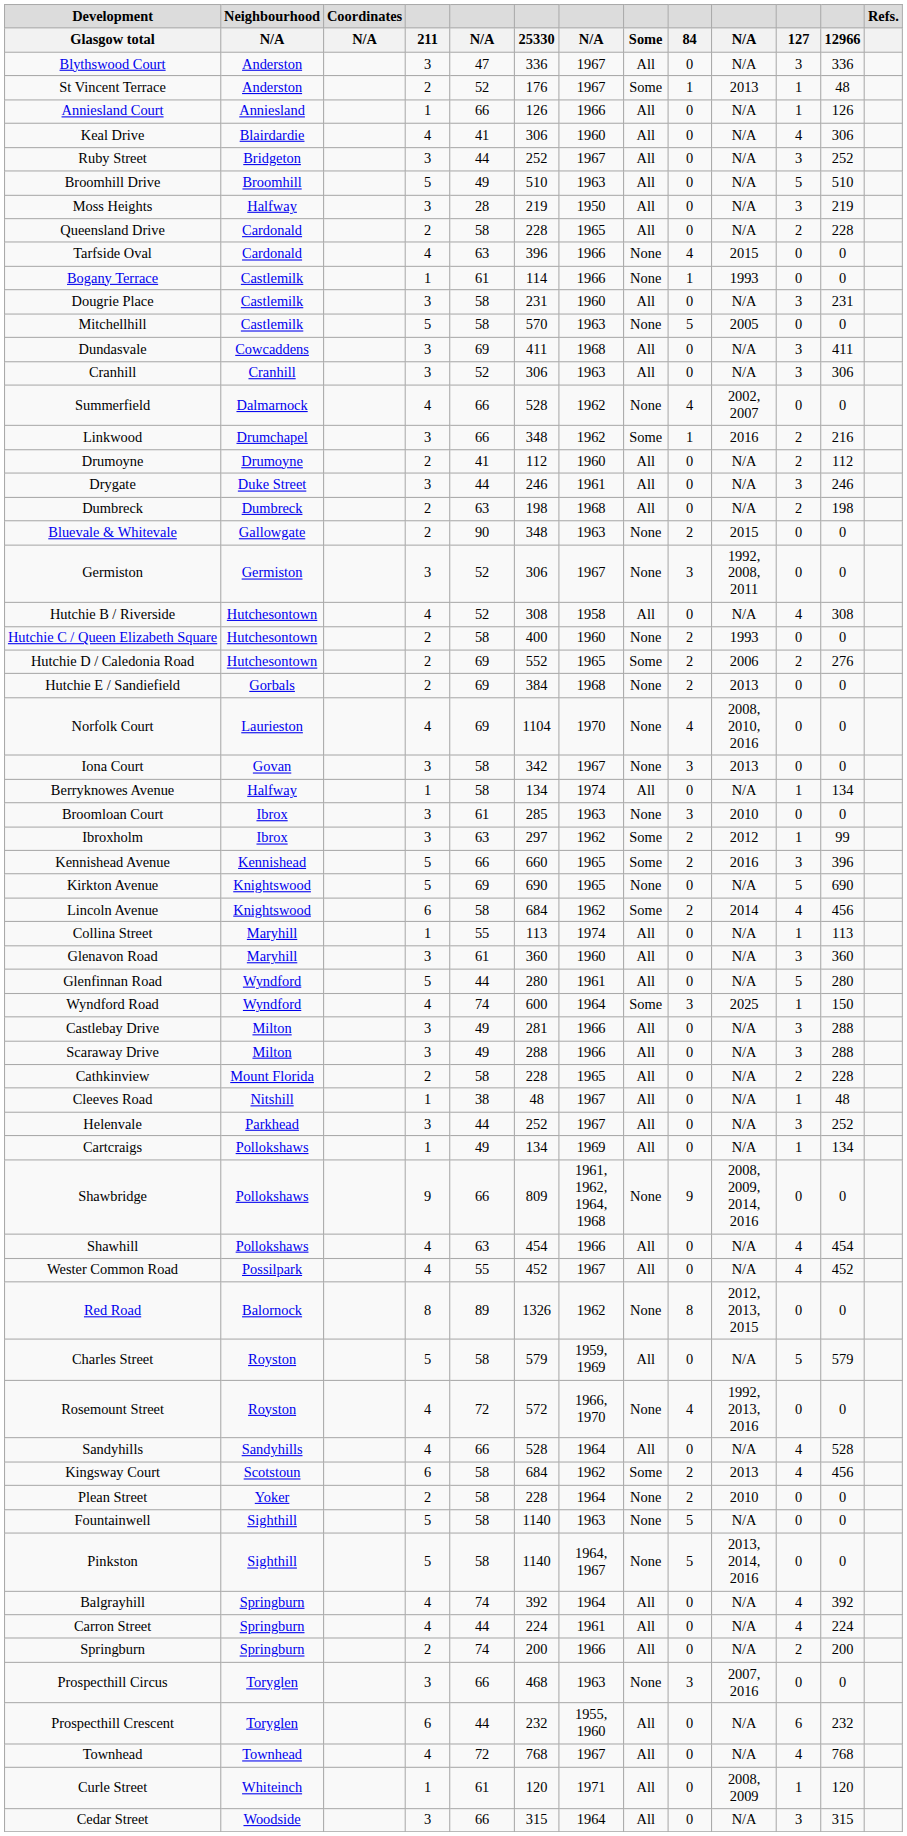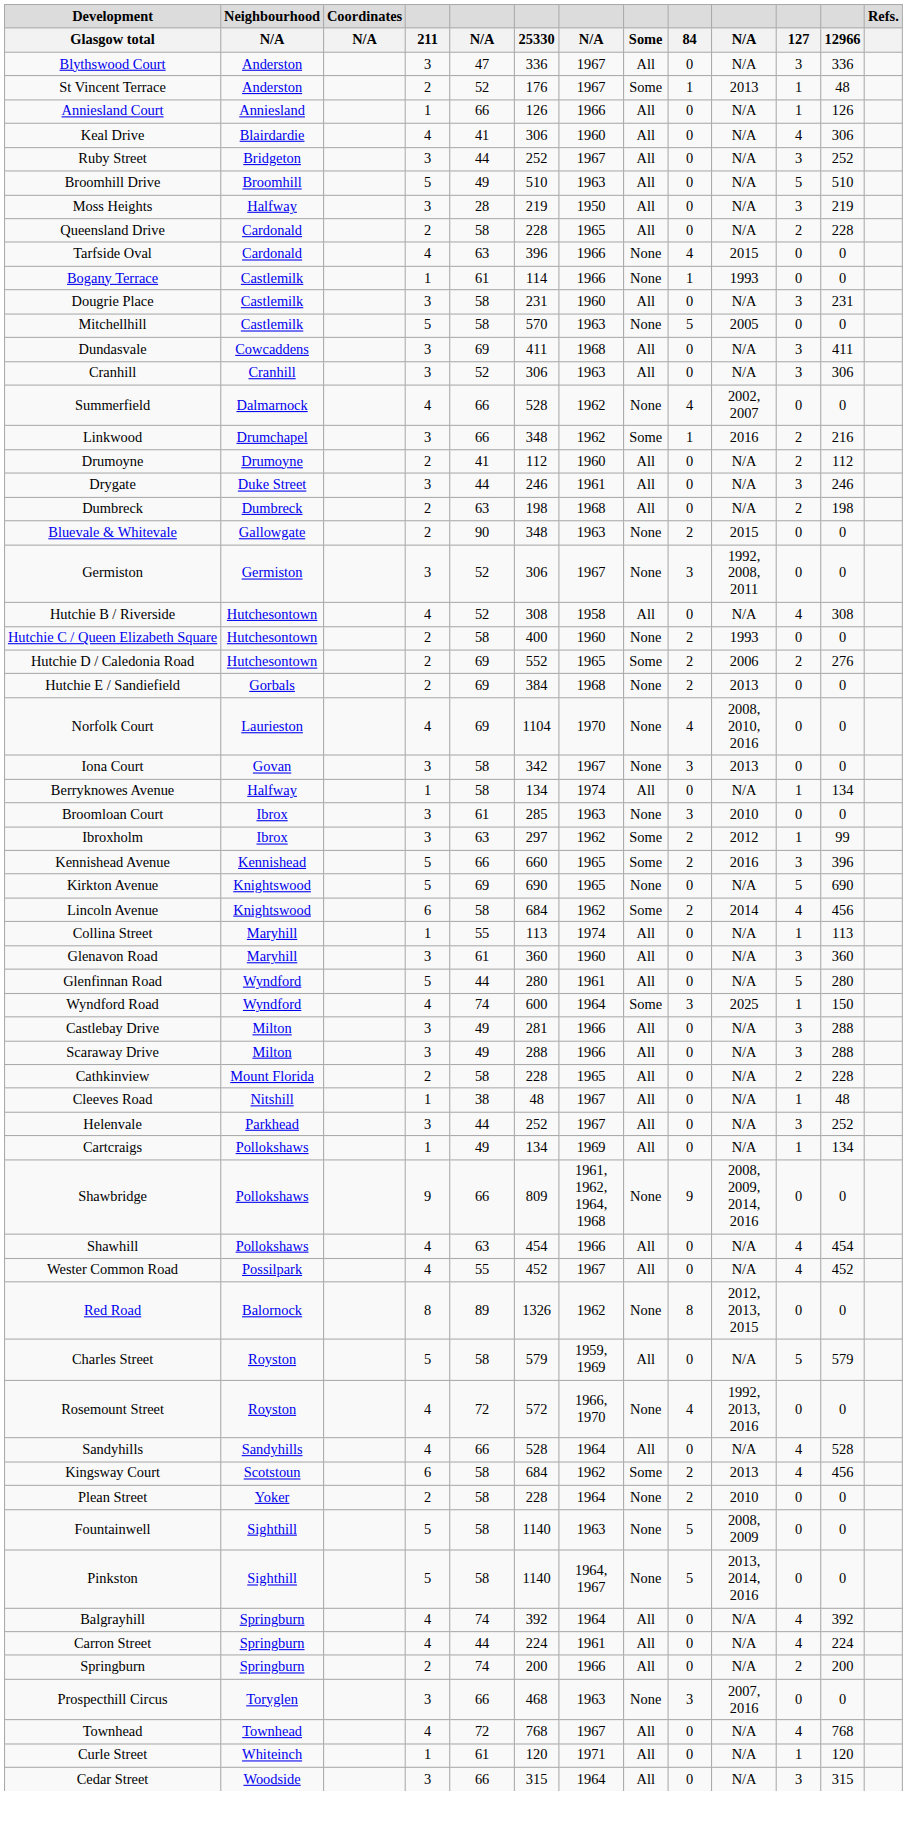 <table class="wikitable sortable" style="text-align: center; font-size:85%">
 <tr>
 <th scope="col" style="background:#DCDCDC">Development</th>
 <th scope="col" style="background:#DCDCDC">Neighbourhood</th>
 <th scope="col" style="background:#DCDCDC">Coordinates</th>
 <th scope="col" width="35" style="background:#DCDCDC"></th>
 <th scope="col" width="55" style="background:#DCDCDC"></th>
 <th scope="col" width="35" style="background:#DCDCDC"></th>
 <th scope="col" width="55" style="background:#DCDCDC"></th>
 <th scope="col" width="35" style="background:#DCDCDC"></th>
 <th scope="col" width="35" style="background:#DCDCDC"></th>
 <th scope="col" width="55" style="background:#DCDCDC"></th>
 <th scope="col" width="35" style="background:#DCDCDC"></th>
 <th scope="col" width="35" style="background:#DCDCDC"></th>
 <th scope="col" style="background:#DCDCDC">Refs.</th>
 </tr>
 <tr>
 <th>Glasgow total</th>
 <th>N/A</th>
 <th>N/A</th>
 <th>211</th>
 <th>N/A</th>
 <th>25330</th>
 <th>N/A</th>
 <th>Some</th>
 <th>84</th>
 <th>N/A</th>
 <th>127</th>
 <th>12966</th>
 <th></th>
 </tr>
 <tr>
 <td><a href='#'>Blythswood Court</a></td>
 <td><a href='#'>Anderston</a></td>
 <td></td>
 <td>3</td>
 <td>47</td>
 <td>336</td>
 <td>1967</td>
 <td>All</td>
 <td>0</td>
 <td>N/A</td>
 <td>3</td>
 <td>336</td>
 <td></td>
 </tr>
 <tr>
 <td>St Vincent Terrace</td>
 <td><a href='#'>Anderston</a></td>
 <td></td>
 <td>2</td>
 <td>52</td>
 <td>176</td>
 <td>1967</td>
 <td>Some</td>
 <td>1</td>
 <td>2013</td>
 <td>1</td>
 <td>48</td>
 <td></td>
 </tr>
 <tr>
 <td><a href='#'>Anniesland Court</a></td>
 <td><a href='#'>Anniesland</a></td>
 <td></td>
 <td>1</td>
 <td>66</td>
 <td>126</td>
 <td>1966</td>
 <td>All</td>
 <td>0</td>
 <td>N/A</td>
 <td>1</td>
 <td>126</td>
 <td></td>
 </tr>
 <tr>
 <td>Keal Drive</td>
 <td><a href='#'>Blairdardie</a></td>
 <td></td>
 <td>4</td>
 <td>41</td>
 <td>306</td>
 <td>1960</td>
 <td>All</td>
 <td>0</td>
 <td>N/A</td>
 <td>4</td>
 <td>306</td>
 <td></td>
 </tr>
 <tr>
 <td>Ruby Street</td>
 <td><a href='#'>Bridgeton</a></td>
 <td></td>
 <td>3</td>
 <td>44</td>
 <td>252</td>
 <td>1967</td>
 <td>All</td>
 <td>0</td>
 <td>N/A</td>
 <td>3</td>
 <td>252</td>
 <td></td>
 </tr>
 <tr>
 <td>Broomhill Drive</td>
 <td><a href='#'>Broomhill</a></td>
 <td></td>
 <td>5</td>
 <td>49</td>
 <td>510</td>
 <td>1963</td>
 <td>All</td>
 <td>0</td>
 <td>N/A</td>
 <td>5</td>
 <td>510</td>
 <td></td>
 </tr>
 <tr>
 <td>Moss Heights</td>
 <td><a href='#'>Halfway</a></td>
 <td></td>
 <td>3</td>
 <td>28</td>
 <td>219</td>
 <td>1950</td>
 <td>All</td>
 <td>0</td>
 <td>N/A</td>
 <td>3</td>
 <td>219</td>
 <td></td>
 </tr>
 <tr>
 <td>Queensland Drive</td>
 <td><a href='#'>Cardonald</a></td>
 <td></td>
 <td>2</td>
 <td>58</td>
 <td>228</td>
 <td>1965</td>
 <td>All</td>
 <td>0</td>
 <td>N/A</td>
 <td>2</td>
 <td>228</td>
 <td></td>
 </tr>
 <tr>
 <td>Tarfside Oval</td>
 <td><a href='#'>Cardonald</a></td>
 <td></td>
 <td>4</td>
 <td>63</td>
 <td>396</td>
 <td>1966</td>
 <td>None</td>
 <td>4</td>
 <td>2015</td>
 <td>0</td>
 <td>0</td>
 <td></td>
 </tr>
 <tr>
 <td><a href='#'>Bogany Terrace</a></td>
 <td><a href='#'>Castlemilk</a></td>
 <td></td>
 <td>1</td>
 <td>61</td>
 <td>114</td>
 <td>1966</td>
 <td>None</td>
 <td>1</td>
 <td>1993</td>
 <td>0</td>
 <td>0</td>
 <td></td>
 </tr>
 <tr>
 <td>Dougrie Place</td>
 <td><a href='#'>Castlemilk</a></td>
 <td></td>
 <td>3</td>
 <td>58</td>
 <td>231</td>
 <td>1960</td>
 <td>All</td>
 <td>0</td>
 <td>N/A</td>
 <td>3</td>
 <td>231</td>
 <td></td>
 </tr>
 <tr>
 <td>Mitchellhill</td>
 <td><a href='#'>Castlemilk</a></td>
 <td></td>
 <td>5</td>
 <td>58</td>
 <td>570</td>
 <td>1963</td>
 <td>None</td>
 <td>5</td>
 <td>2005</td>
 <td>0</td>
 <td>0</td>
 <td></td>
 </tr>
 <tr>
 <td>Dundasvale</td>
 <td><a href='#'>Cowcaddens</a></td>
 <td></td>
 <td>3</td>
 <td>69</td>
 <td>411</td>
 <td>1968</td>
 <td>All</td>
 <td>0</td>
 <td>N/A</td>
 <td>3</td>
 <td>411</td>
 <td></td>
 </tr>
 <tr>
 <td>Cranhill</td>
 <td><a href='#'>Cranhill</a></td>
 <td></td>
 <td>3</td>
 <td>52</td>
 <td>306</td>
 <td>1963</td>
 <td>All</td>
 <td>0</td>
 <td>N/A</td>
 <td>3</td>
 <td>306</td>
 <td></td>
 </tr>
 <tr>
 <td>Summerfield</td>
 <td><a href='#'>Dalmarnock</a></td>
 <td></td>
 <td>4</td>
 <td>66</td>
 <td>528</td>
 <td>1962</td>
 <td>None</td>
 <td>4</td>
 <td>2002,<br>2007</td>
 <td>0</td>
 <td>0</td>
 <td></td>
 </tr>
 <tr>
 <td>Linkwood</td>
 <td><a href='#'>Drumchapel</a></td>
 <td></td>
 <td>3</td>
 <td>66</td>
 <td>348</td>
 <td>1962</td>
 <td>Some</td>
 <td>1</td>
 <td>2016</td>
 <td>2</td>
 <td>216</td>
 <td></td>
 </tr>
 <tr>
 <td>Drumoyne</td>
 <td><a href='#'>Drumoyne</a></td>
 <td></td>
 <td>2</td>
 <td>41</td>
 <td>112</td>
 <td>1960</td>
 <td>All</td>
 <td>0</td>
 <td>N/A</td>
 <td>2</td>
 <td>112</td>
 <td></td>
 </tr>
 <tr>
 <td>Drygate</td>
 <td><a href='#'>Duke Street</a></td>
 <td></td>
 <td>3</td>
 <td>44</td>
 <td>246</td>
 <td>1961</td>
 <td>All</td>
 <td>0</td>
 <td>N/A</td>
 <td>3</td>
 <td>246</td>
 <td></td>
 </tr>
 <tr>
 <td>Dumbreck</td>
 <td><a href='#'>Dumbreck</a></td>
 <td></td>
 <td>2</td>
 <td>63</td>
 <td>198</td>
 <td>1968</td>
 <td>All</td>
 <td>0</td>
 <td>N/A</td>
 <td>2</td>
 <td>198</td>
 <td></td>
 </tr>
 <tr>
 <td><a href='#'>Bluevale & Whitevale</a></td>
 <td><a href='#'>Gallowgate</a></td>
 <td></td>
 <td>2</td>
 <td>90</td>
 <td>348</td>
 <td>1963</td>
 <td>None</td>
 <td>2</td>
 <td>2015</td>
 <td>0</td>
 <td>0</td>
 <td></td>
 </tr>
 <tr>
 <td>Germiston</td>
 <td><a href='#'>Germiston</a></td>
 <td></td>
 <td>3</td>
 <td>52</td>
 <td>306</td>
 <td>1967</td>
 <td>None</td>
 <td>3</td>
 <td>1992,<br>2008,<br>2011</td>
 <td>0</td>
 <td>0</td>
 <td></td>
 </tr>
 <tr>
 <td>Hutchie B / Riverside</td>
 <td><a href='#'>Hutchesontown</a></td>
 <td></td>
 <td>4</td>
 <td>52</td>
 <td>308</td>
 <td>1958</td>
 <td>All</td>
 <td>0</td>
 <td>N/A</td>
 <td>4</td>
 <td>308</td>
 <td></td>
 </tr>
 <tr>
 <td><a href='#'>Hutchie C / Queen Elizabeth Square</a></td>
 <td><a href='#'>Hutchesontown</a></td>
 <td></td>
 <td>2</td>
 <td>58</td>
 <td>400</td>
 <td>1960</td>
 <td>None</td>
 <td>2</td>
 <td>1993</td>
 <td>0</td>
 <td>0</td>
 <td></td>
 </tr>
 <tr>
 <td>Hutchie D / Caledonia Road</td>
 <td><a href='#'>Hutchesontown</a></td>
 <td></td>
 <td>2</td>
 <td>69</td>
 <td>552</td>
 <td>1965</td>
 <td>Some</td>
 <td>2</td>
 <td>2006</td>
 <td>2</td>
 <td>276</td>
 <td></td>
 </tr>
 <tr>
 <td>Hutchie E / Sandiefield</td>
 <td><a href='#'>Gorbals</a></td>
 <td></td>
 <td>2</td>
 <td>69</td>
 <td>384</td>
 <td>1968</td>
 <td>None</td>
 <td>2</td>
 <td>2013</td>
 <td>0</td>
 <td>0</td>
 <td></td>
 </tr>
 <tr>
 <td>Norfolk Court</td>
 <td><a href='#'>Laurieston</a></td>
 <td></td>
 <td>4</td>
 <td>69</td>
 <td>1104</td>
 <td>1970</td>
 <td>None</td>
 <td>4</td>
 <td>2008,<br>2010,<br>2016</td>
 <td>0</td>
 <td>0</td>
 <td></td>
 </tr>
 <tr>
 <td>Iona Court</td>
 <td><a href='#'>Govan</a></td>
 <td></td>
 <td>3</td>
 <td>58</td>
 <td>342</td>
 <td>1967</td>
 <td>None</td>
 <td>3</td>
 <td>2013</td>
 <td>0</td>
 <td>0</td>
 <td></td>
 </tr>
 <tr>
 <td>Berryknowes Avenue</td>
 <td><a href='#'>Halfway</a></td>
 <td></td>
 <td>1</td>
 <td>58</td>
 <td>134</td>
 <td>1974</td>
 <td>All</td>
 <td>0</td>
 <td>N/A</td>
 <td>1</td>
 <td>134</td>
 <td></td>
 </tr>
 <tr>
 <td>Broomloan Court</td>
 <td><a href='#'>Ibrox</a></td>
 <td></td>
 <td>3</td>
 <td>61</td>
 <td>285</td>
 <td>1963</td>
 <td>None</td>
 <td>3</td>
 <td>2010</td>
 <td>0</td>
 <td>0</td>
 <td></td>
 </tr>
 <tr>
 <td>Ibroxholm</td>
 <td><a href='#'>Ibrox</a></td>
 <td></td>
 <td>3</td>
 <td>63</td>
 <td>297</td>
 <td>1962</td>
 <td>Some</td>
 <td>2</td>
 <td>2012</td>
 <td>1</td>
 <td>99</td>
 <td></td>
 </tr>
 <tr>
 <td>Kennishead Avenue</td>
 <td><a href='#'>Kennishead</a></td>
 <td></td>
 <td>5</td>
 <td>66</td>
 <td>660</td>
 <td>1965</td>
 <td>Some</td>
 <td>2</td>
 <td>2016</td>
 <td>3</td>
 <td>396</td>
 <td></td>
 </tr>
 <tr>
 <td>Kirkton Avenue</td>
 <td><a href='#'>Knightswood</a></td>
 <td></td>
 <td>5</td>
 <td>69</td>
 <td>690</td>
 <td>1965</td>
 <td>None</td>
 <td>0</td>
 <td>N/A</td>
 <td>5</td>
 <td>690</td>
 <td></td>
 </tr>
 <tr>
 <td>Lincoln Avenue</td>
 <td><a href='#'>Knightswood</a></td>
 <td></td>
 <td>6</td>
 <td>58</td>
 <td>684</td>
 <td>1962</td>
 <td>Some</td>
 <td>2</td>
 <td>2014</td>
 <td>4</td>
 <td>456</td>
 <td></td>
 </tr>
 <tr>
 <td>Collina Street</td>
 <td><a href='#'>Maryhill</a></td>
 <td></td>
 <td>1</td>
 <td>55</td>
 <td>113</td>
 <td>1974</td>
 <td>All</td>
 <td>0</td>
 <td>N/A</td>
 <td>1</td>
 <td>113</td>
 <td></td>
 </tr>
 <tr>
 <td>Glenavon Road</td>
 <td><a href='#'>Maryhill</a></td>
 <td></td>
 <td>3</td>
 <td>61</td>
 <td>360</td>
 <td>1960</td>
 <td>All</td>
 <td>0</td>
 <td>N/A</td>
 <td>3</td>
 <td>360</td>
 <td></td>
 </tr>
 <tr>
 <td>Glenfinnan Road</td>
 <td><a href='#'>Wyndford</a></td>
 <td></td>
 <td>5</td>
 <td>44</td>
 <td>280</td>
 <td>1961</td>
 <td>All</td>
 <td>0</td>
 <td>N/A</td>
 <td>5</td>
 <td>280</td>
 <td></td>
 </tr>
 <tr>
 <td>Wyndford Road</td>
 <td><a href='#'>Wyndford</a></td>
 <td></td>
 <td>4</td>
 <td>74</td>
 <td>600</td>
 <td>1964</td>
 <td>Some</td>
 <td>3</td>
 <td>2025</td>
 <td>1</td>
 <td>150</td>
 <td></td>
 </tr>
 <tr>
 <td>Castlebay Drive</td>
 <td><a href='#'>Milton</a></td>
 <td></td>
 <td>3</td>
 <td>49</td>
 <td>281</td>
 <td>1966</td>
 <td>All</td>
 <td>0</td>
 <td>N/A</td>
 <td>3</td>
 <td>288</td>
 <td></td>
 </tr>
 <tr>
 <td>Scaraway Drive</td>
 <td><a href='#'>Milton</a></td>
 <td></td>
 <td>3</td>
 <td>49</td>
 <td>288</td>
 <td>1966</td>
 <td>All</td>
 <td>0</td>
 <td>N/A</td>
 <td>3</td>
 <td>288</td>
 <td></td>
 </tr>
 <tr>
 <td>Cathkinview</td>
 <td><a href='#'>Mount Florida</a></td>
 <td></td>
 <td>2</td>
 <td>58</td>
 <td>228</td>
 <td>1965</td>
 <td>All</td>
 <td>0</td>
 <td>N/A</td>
 <td>2</td>
 <td>228</td>
 <td></td>
 </tr>
 <tr>
 <td>Cleeves Road</td>
 <td><a href='#'>Nitshill</a></td>
 <td></td>
 <td>1</td>
 <td>38</td>
 <td>48</td>
 <td>1967</td>
 <td>All</td>
 <td>0</td>
 <td>N/A</td>
 <td>1</td>
 <td>48</td>
 <td></td>
 </tr>
 <tr>
 <td>Helenvale</td>
 <td><a href='#'>Parkhead</a></td>
 <td></td>
 <td>3</td>
 <td>44</td>
 <td>252</td>
 <td>1967</td>
 <td>All</td>
 <td>0</td>
 <td>N/A</td>
 <td>3</td>
 <td>252</td>
 <td></td>
 </tr>
 <tr>
 <td>Cartcraigs</td>
 <td><a href='#'>Pollokshaws</a></td>
 <td></td>
 <td>1</td>
 <td>49</td>
 <td>134</td>
 <td>1969</td>
 <td>All</td>
 <td>0</td>
 <td>N/A</td>
 <td>1</td>
 <td>134</td>
 <td></td>
 </tr>
 <tr>
 <td>Shawbridge</td>
 <td><a href='#'>Pollokshaws</a></td>
 <td></td>
 <td>9</td>
 <td>66</td>
 <td>809</td>
 <td>1961,<br>1962,<br>1964,<br>1968</td>
 <td>None</td>
 <td>9</td>
 <td>2008,<br>2009,<br>2014,<br>2016</td>
 <td>0</td>
 <td>0</td>
 <td><br></td>
 </tr>
 <tr>
 <td>Shawhill</td>
 <td><a href='#'>Pollokshaws</a></td>
 <td></td>
 <td>4</td>
 <td>63</td>
 <td>454</td>
 <td>1966</td>
 <td>All</td>
 <td>0</td>
 <td>N/A</td>
 <td>4</td>
 <td>454</td>
 <td></td>
 </tr>
 <tr>
 <td>Wester Common Road</td>
 <td><a href='#'>Possilpark</a></td>
 <td></td>
 <td>4</td>
 <td>55</td>
 <td>452</td>
 <td>1967</td>
 <td>All</td>
 <td>0</td>
 <td>N/A</td>
 <td>4</td>
 <td>452</td>
 <td></td>
 </tr>
 <tr>
 <td><a href='#'>Red Road</a></td>
 <td><a href='#'>Balornock</a></td>
 <td></td>
 <td>8</td>
 <td>89</td>
 <td>1326</td>
 <td>1962</td>
 <td>None</td>
 <td>8</td>
 <td>2012,<br>2013,<br>2015</td>
 <td>0</td>
 <td>0</td>
 <td></td>
 </tr>
 <tr>
 <td>Charles Street</td>
 <td><a href='#'>Royston</a></td>
 <td></td>
 <td>5</td>
 <td>58</td>
 <td>579</td>
 <td>1959,<br>1969</td>
 <td>All</td>
 <td>0</td>
 <td>N/A</td>
 <td>5</td>
 <td>579</td>
 <td></td>
 </tr>
 <tr>
 <td>Rosemount Street</td>
 <td><a href='#'>Royston</a></td>
 <td></td>
 <td>4</td>
 <td>72</td>
 <td>572</td>
 <td>1966,<br>1970</td>
 <td>None</td>
 <td>4</td>
 <td>1992,<br>2013,<br>2016</td>
 <td>0</td>
 <td>0</td>
 <td></td>
 </tr>
 <tr>
 <td>Sandyhills</td>
 <td><a href='#'>Sandyhills</a></td>
 <td></td>
 <td>4</td>
 <td>66</td>
 <td>528</td>
 <td>1964</td>
 <td>All</td>
 <td>0</td>
 <td>N/A</td>
 <td>4</td>
 <td>528</td>
 <td></td>
 </tr>
 <tr>
 <td>Kingsway Court</td>
 <td><a href='#'>Scotstoun</a></td>
 <td></td>
 <td>6</td>
 <td>58</td>
 <td>684</td>
 <td>1962</td>
 <td>Some</td>
 <td>2</td>
 <td>2013</td>
 <td>4</td>
 <td>456</td>
 <td></td>
 </tr>
 <tr>
 <td>Plean Street</td>
 <td><a href='#'>Yoker</a></td>
 <td></td>
 <td>2</td>
 <td>58</td>
 <td>228</td>
 <td>1964</td>
 <td>None</td>
 <td>2</td>
 <td>2010</td>
 <td>0</td>
 <td>0</td>
 <td></td>
 </tr>
 <tr>
 <td>Fountainwell</td>
 <td><a href='#'>Sighthill</a></td>
 <td></td>
 <td>5</td>
 <td>58</td>
 <td>1140</td>
 <td>1963</td>
 <td>None</td>
 <td>5</td>
-<td>N/A</td>
+<td>2008,<br>2009</td>
 <td>0</td>
 <td>0</td>
 <td></td>
 </tr>
 <tr>
 <td>Pinkston</td>
 <td><a href='#'>Sighthill</a></td>
 <td></td>
 <td>5</td>
 <td>58</td>
 <td>1140</td>
 <td>1964,<br>1967</td>
 <td>None</td>
 <td>5</td>
 <td>2013,<br>2014,<br>2016</td>
 <td>0</td>
 <td>0</td>
 <td></td>
 </tr>
 <tr>
 <td>Balgrayhill</td>
 <td><a href='#'>Springburn</a></td>
 <td></td>
 <td>4</td>
 <td>74</td>
 <td>392</td>
 <td>1964</td>
 <td>All</td>
 <td>0</td>
 <td>N/A</td>
 <td>4</td>
 <td>392</td>
 <td></td>
 </tr>
 <tr>
 <td>Carron Street</td>
 <td><a href='#'>Springburn</a></td>
 <td></td>
 <td>4</td>
 <td>44</td>
 <td>224</td>
 <td>1961</td>
 <td>All</td>
 <td>0</td>
 <td>N/A</td>
 <td>4</td>
 <td>224</td>
 <td></td>
 </tr>
 <tr>
 <td>Springburn</td>
 <td><a href='#'>Springburn</a></td>
 <td></td>
 <td>2</td>
 <td>74</td>
 <td>200</td>
 <td>1966</td>
 <td>All</td>
 <td>0</td>
 <td>N/A</td>
 <td>2</td>
 <td>200</td>
 <td></td>
 </tr>
 <tr>
 <td>Prospecthill Circus</td>
 <td><a href='#'>Toryglen</a></td>
 <td></td>
 <td>3</td>
 <td>66</td>
 <td>468</td>
 <td>1963</td>
 <td>None</td>
 <td>3</td>
 <td>2007,<br>2016</td>
 <td>0</td>
 <td>0</td>
 <td></td>
 </tr>
 <tr>
-<td>Prospecthill Crescent</td>
-<td><a href='#'>Toryglen</a></td>
-<td></td>
-<td>6</td>
-<td>44</td>
-<td>232</td>
-<td>1955,<br>1960</td>
-<td>All</td>
-<td>0</td>
-<td>N/A</td>
-<td>6</td>
-<td>232</td>
-<td><br></td>
-</tr>
-<tr>
 <td>Townhead</td>
 <td><a href='#'>Townhead</a></td>
 <td></td>
 <td>4</td>
 <td>72</td>
 <td>768</td>
 <td>1967</td>
 <td>All</td>
 <td>0</td>
 <td>N/A</td>
 <td>4</td>
 <td>768</td>
 <td></td>
 </tr>
 <tr>
 <td>Curle Street</td>
 <td><a href='#'>Whiteinch</a></td>
 <td></td>
 <td>1</td>
 <td>61</td>
 <td>120</td>
 <td>1971</td>
 <td>All</td>
 <td>0</td>
-<td>2008,<br>2009</td>
+<td>N/A</td>
 <td>1</td>
 <td>120</td>
 <td></td>
 </tr>
 <tr>
 <td>Cedar Street</td>
 <td><a href='#'>Woodside</a></td>
 <td></td>
 <td>3</td>
 <td>66</td>
 <td>315</td>
 <td>1964</td>
 <td>All</td>
 <td>0</td>
 <td>N/A</td>
 <td>3</td>
 <td>315</td>
 <td></td>
 </tr>
 <tr>
 </tr>
 </table>
